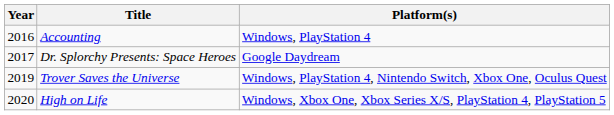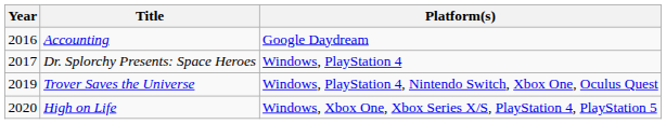 <table class="wikitable sortable">
 <tr>
 <th>Year</th>
 <th>Title</th>
 <th>Platform(s)</th>
 </tr>
 <tr>
 <td>2016</td>
 <td><em><a href='#'>Accounting</a></em></td>
-<td><a href='#'>Windows</a>, <a href='#'>PlayStation 4</a></td>
+<td><a href='#'>Google Daydream</a></td>
 </tr>
 <tr>
 <td>2017</td>
 <td><em>Dr. Splorchy Presents: Space Heroes</em></td>
-<td><a href='#'>Google Daydream</a></td>
+<td><a href='#'>Windows</a>, <a href='#'>PlayStation 4</a></td>
 </tr>
 <tr>
 <td>2019</td>
 <td><em><a href='#'>Trover Saves the Universe</a></em></td>
 <td><a href='#'>Windows</a>, <a href='#'>PlayStation 4</a>, <a href='#'>Nintendo Switch</a>, <a href='#'>Xbox One</a>, <a href='#'>Oculus Quest</a></td>
 </tr>
 <tr>
 <td>2020</td>
 <td><em><a href='#'>High on Life</a></em></td>
 <td><a href='#'>Windows</a>, <a href='#'>Xbox One</a>, <a href='#'>Xbox Series X/S</a>, <a href='#'>PlayStation 4</a>, <a href='#'>PlayStation 5</a></td>
 </tr>
 </table>
